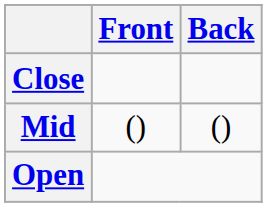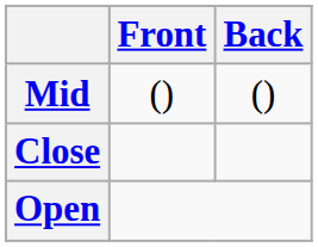 <table class="wikitable" style="text-align:center">
 <tr>
 <th></th>
 <th><a href='#'>Front</a></th>
 <th><a href='#'>Back</a></th>
 </tr>
 <tr align="center">
+<th><a href='#'>Mid</a></th>
+<td>()</td>
+<td>()</td>
+</tr>
+<tr align="center">
 <th><a href='#'>Close</a></th>
 <td></td>
 <td></td>
-</tr>
-<tr align="center">
-<th><a href='#'>Mid</a></th>
-<td>()</td>
-<td>()</td>
 </tr>
 <tr align="center">
 <th><a href='#'>Open</a></th>
 <td colspan="2"></td>
 </tr>
 </table>
